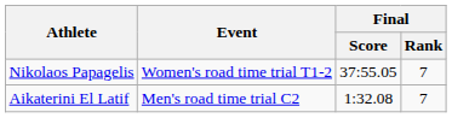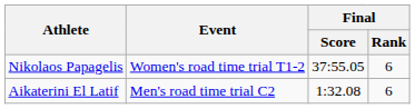 <table class=wikitable style="font-size:90%">
 <tr>
 <th rowspan="2">Athlete</th>
 <th rowspan="2">Event</th>
 <th colspan="2">Final</th>
 </tr>
 <tr>
 <th>Score</th>
 <th>Rank</th>
 </tr>
 <tr align=center>
 <td align=left><a href='#'>Nikolaos Papagelis</a></td>
 <td align=left><a href='#'>Women's road time trial T1-2</a></td>
 <td>37:55.05</td>
-<td>7</td>
+<td>6</td>
 </tr>
 <tr align=center>
 <td align=left><a href='#'>Aikaterini El Latif</a></td>
 <td align=left><a href='#'>Men's road time trial C2</a></td>
 <td>1:32.08</td>
-<td>7</td>
+<td>6</td>
 </tr>
 </table>
